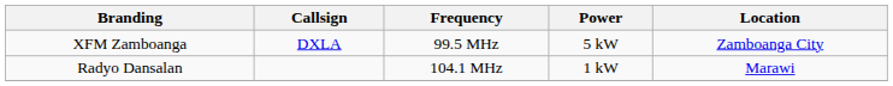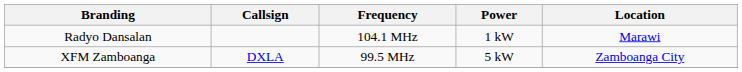 <table class="wikitable sortable" style="width:100%; text-align:center;">
 <tr>
 <th>Branding</th>
 <th>Callsign</th>
 <th>Frequency</th>
 <th>Power</th>
 <th>Location</th>
 </tr>
 <tr>
+<td>Radyo Dansalan</td>
+<td></td>
+<td>104.1 MHz</td>
+<td>1 kW</td>
+<td><a href='#'>Marawi</a></td>
+</tr>
+<tr>
 <td>XFM Zamboanga</td>
 <td><a href='#'>DXLA</a></td>
 <td>99.5 MHz</td>
 <td>5 kW</td>
 <td><a href='#'>Zamboanga City</a></td>
 </tr>
 <tr>
-<td>Radyo Dansalan</td>
-<td></td>
-<td>104.1 MHz</td>
-<td>1 kW</td>
-<td><a href='#'>Marawi</a></td>
-</tr>
-<tr>
 </tr>
 </table>
